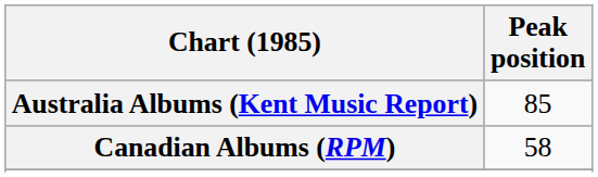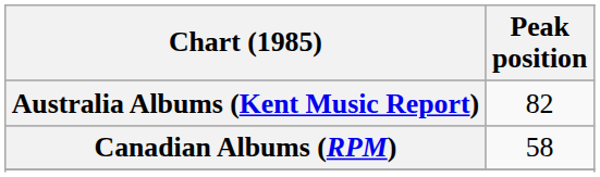 <table class="wikitable sortable plainrowheaders" style="text-align:center">
 <tr>
 <th scope="col">Chart (1985)</th>
 <th scope="col">Peak<br>position</th>
 </tr>
 <tr>
 <th scope="row">Australia Albums (<a href='#'>Kent Music Report</a>)</th>
-<td>85</td>
+<td>82</td>
 </tr>
 <tr>
 <th scope="row">Canadian Albums (<em><a href='#'>RPM</a></em>)</th>
 <td>58</td>
 </tr>
 <tr>
 </tr>
 <tr>
 </tr>
 <tr>
 </tr>
 <tr>
 </tr>
 <tr>
 </tr>
 <tr>
 </tr>
 <tr>
 </tr>
 </table>
